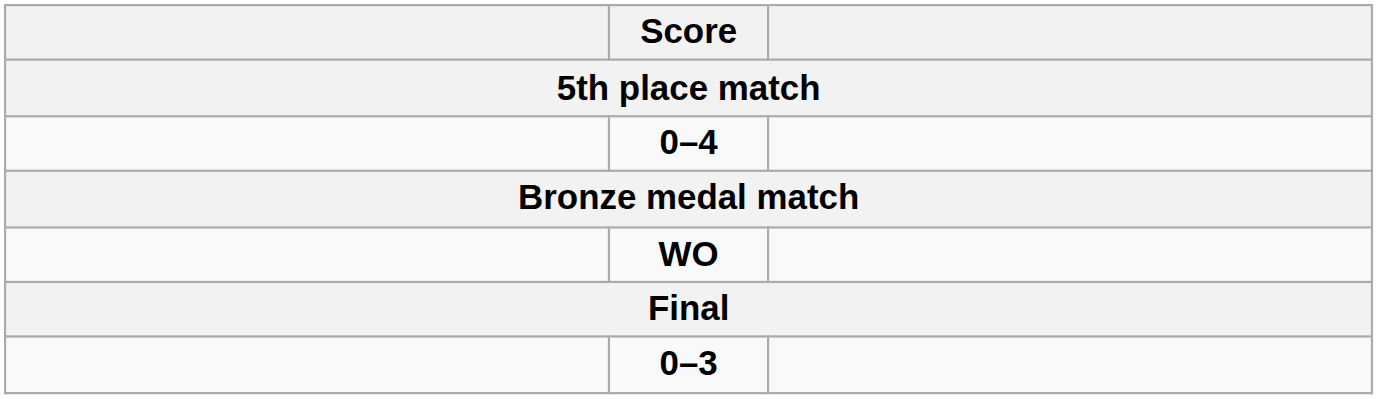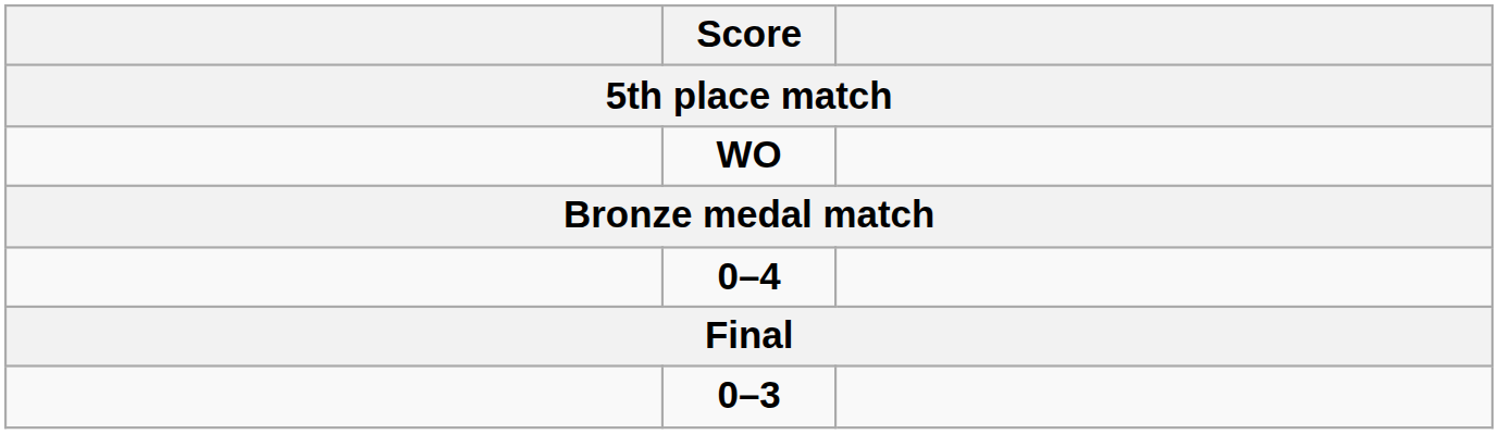 <table class="wikitable" style="text-align: left;">
 <tr>
 <th align="right" width="270"></th>
 <th width="65">Score</th>
 <th align="left" width="270"></th>
 </tr>
 <tr>
 <th colspan="3">5th place match</th>
 </tr>
 <tr>
+<td><strong></strong></td>
+<td align=center><strong>WO</strong></td>
 <td></td>
-<td align=center><strong>0–4</strong></td>
-<td><strong></strong></td>
 </tr>
 <tr>
 <th colspan="3">Bronze medal match</th>
 </tr>
 <tr>
+<td></td>
+<td align=center><strong>0–4</strong></td>
 <td><strong></strong></td>
-<td align=center><strong>WO</strong></td>
-<td></td>
 </tr>
 <tr>
 <th colspan="3">Final</th>
 </tr>
 <tr>
 <td></td>
 <td align=center><strong>0–3</strong></td>
 <td><strong></strong></td>
 </tr>
 </table>
